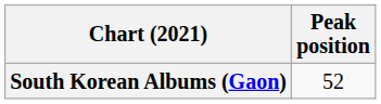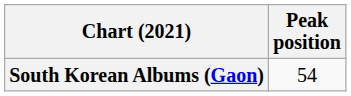 <table class="wikitable plainrowheaders" style="text-align:center">
 <tr>
 <th scope="col">Chart (2021)</th>
 <th scope="col">Peak<br>position</th>
 </tr>
 <tr>
 <th scope="row">South Korean Albums (<a href='#'>Gaon</a>)</th>
-<td>52</td>
+<td>54</td>
 </tr>
 </table>
